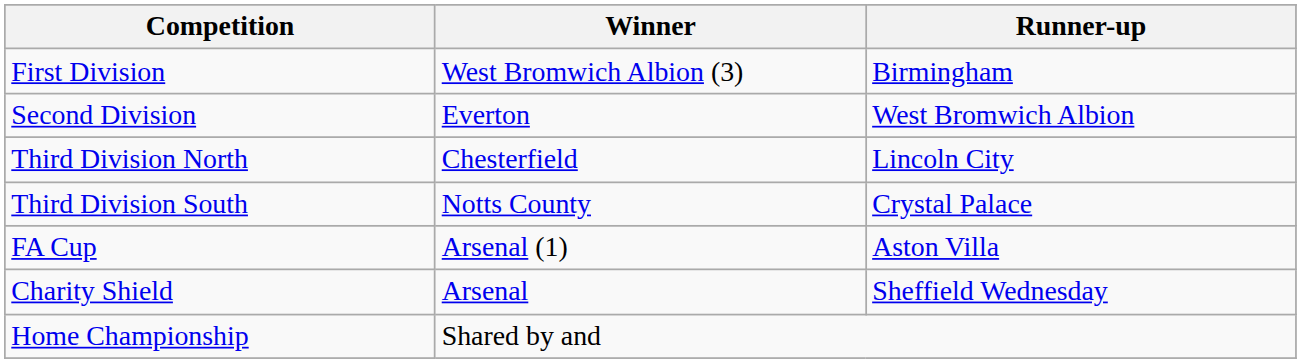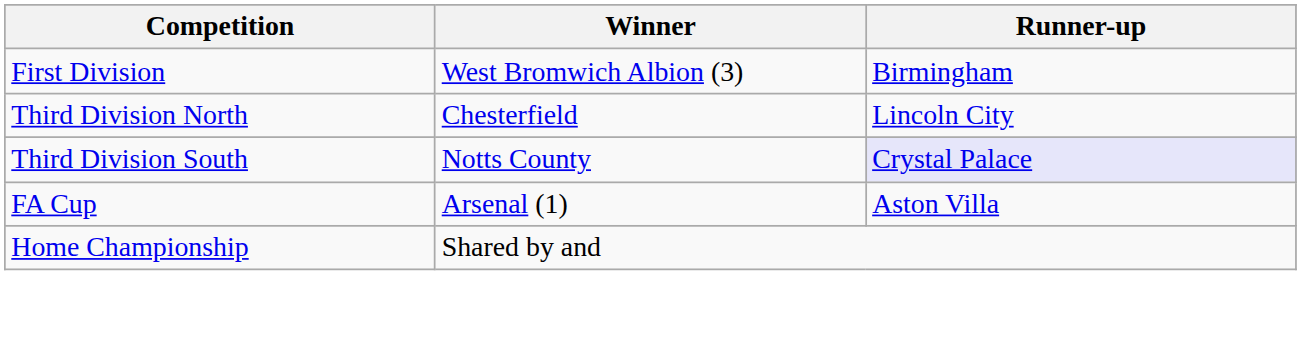 <table class="wikitable">
 <tr>
 <th style="width:15em">Competition</th>
 <th style="width:15em">Winner</th>
 <th style="width:15em">Runner-up</th>
 </tr>
 <tr>
 <td><a href='#'>First Division</a></td>
 <td><a href='#'>West Bromwich Albion</a> (3)</td>
 <td><a href='#'>Birmingham</a></td>
 </tr>
 <tr>
-<td><a href='#'>Second Division</a></td>
-<td><a href='#'>Everton</a></td>
-<td><a href='#'>West Bromwich Albion</a></td>
-</tr>
-<tr>
 <td><a href='#'>Third Division North</a></td>
 <td><a href='#'>Chesterfield</a></td>
 <td><a href='#'>Lincoln City</a></td>
 </tr>
 <tr>
 <td><a href='#'>Third Division South</a></td>
 <td><a href='#'>Notts County</a></td>
-<td><a href='#'>Crystal Palace</a></td>
+<td style="background: lavender;"><a href='#'>Crystal Palace</a></td>
 </tr>
 <tr>
 <td><a href='#'>FA Cup</a></td>
 <td><a href='#'>Arsenal</a> (1)</td>
 <td><a href='#'>Aston Villa</a></td>
 </tr>
 <tr>
-<td><a href='#'>Charity Shield</a></td>
-<td><a href='#'>Arsenal</a></td>
-<td><a href='#'>Sheffield Wednesday</a></td>
-</tr>
-<tr>
 <td><a href='#'>Home Championship</a></td>
 <td colspan=2>Shared by  and </td>
 </tr>
 </table>
